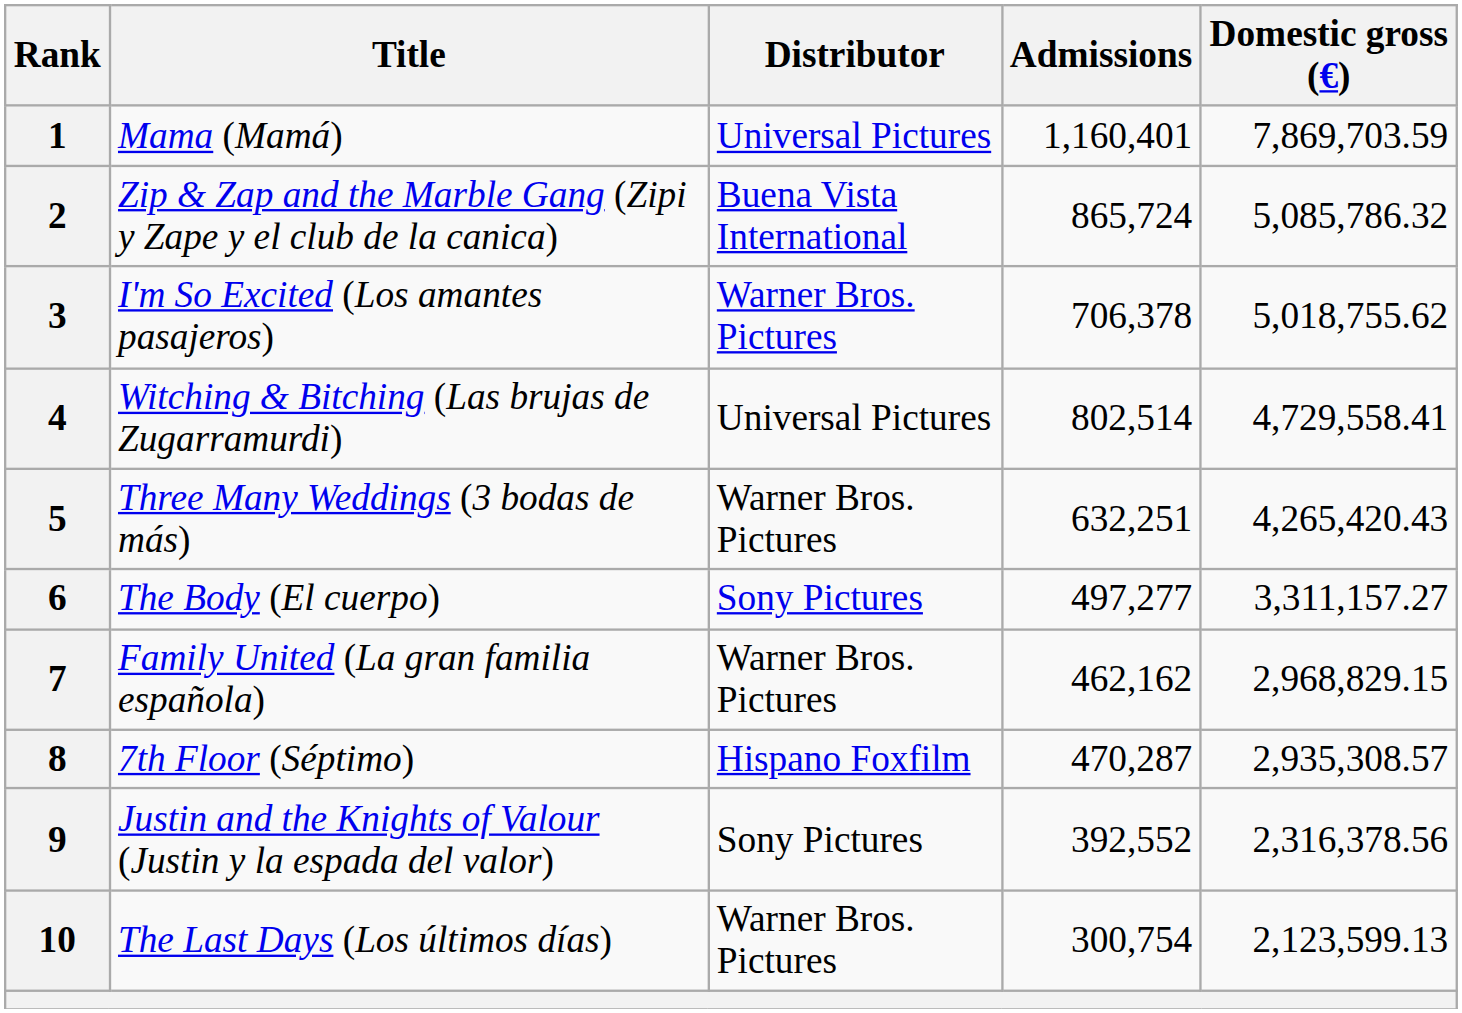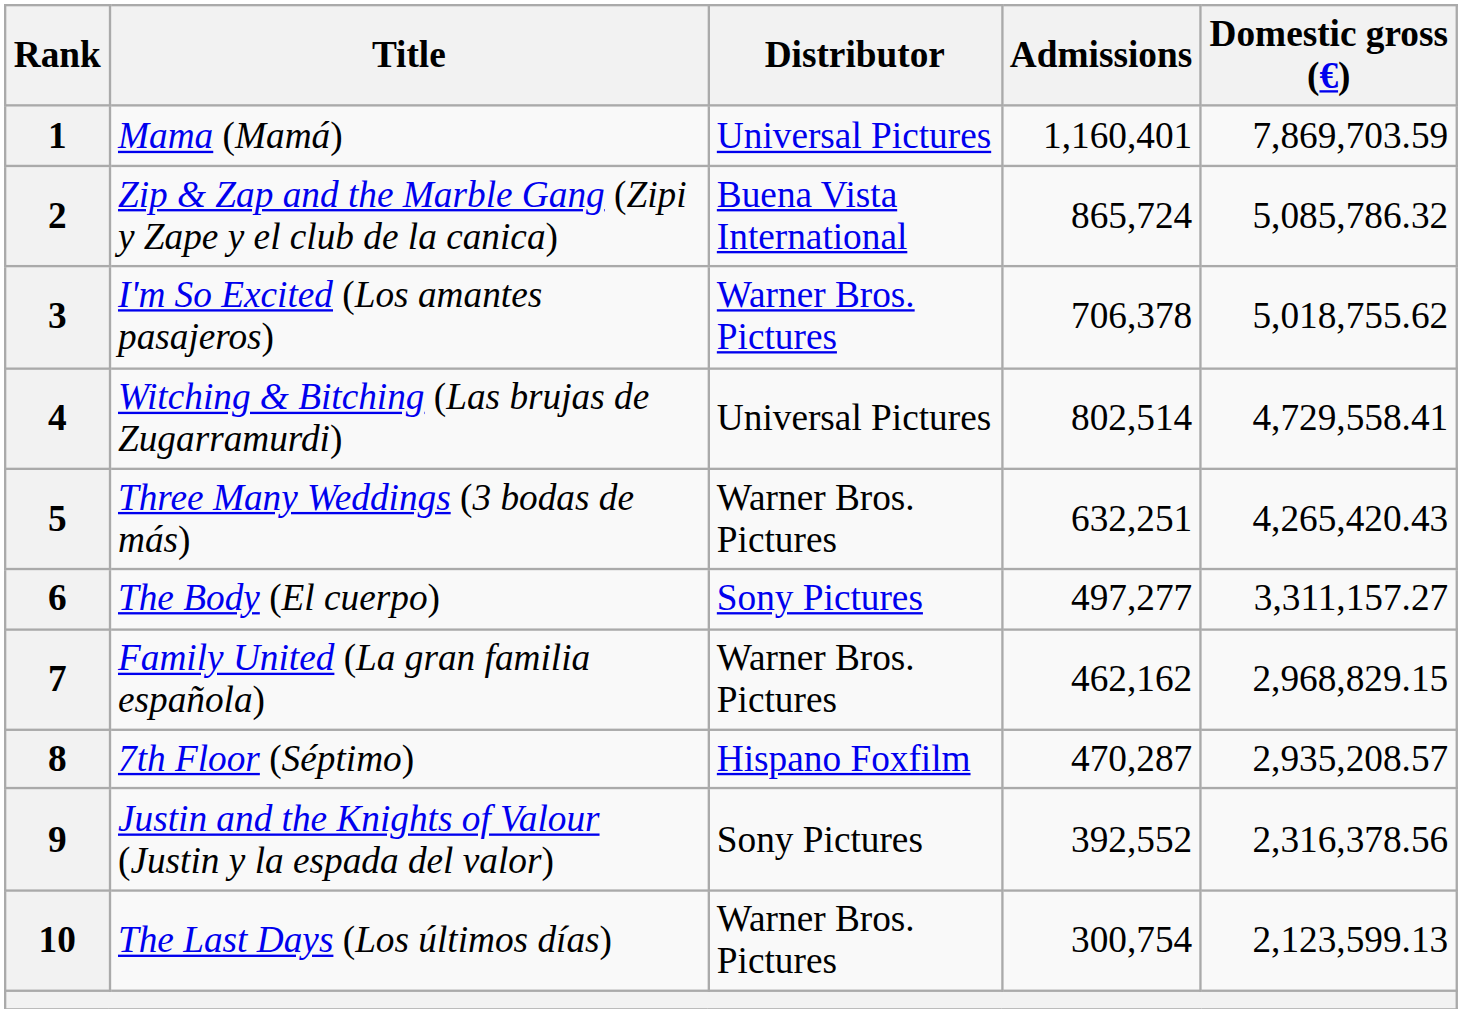 <table class="wikitable" style="margin:1em auto;">
 <tr>
 <th>Rank</th>
 <th>Title</th>
 <th>Distributor</th>
 <th>Admissions</th>
 <th>Domestic gross (<a href='#'>€</a>)</th>
 </tr>
 <tr>
 <th align = "center">1</th>
 <td><em><a href='#'>Mama</a></em> (<em>Mamá</em>)</td>
 <td><a href='#'>Universal Pictures</a></td>
 <td align = "right">1,160,401</td>
 <td align = "right">7,869,703.59</td>
 </tr>
 <tr>
 <th align = "center">2</th>
 <td><em><a href='#'>Zip & Zap and the Marble Gang</a></em> (<em>Zipi y Zape y el club de la canica</em>)</td>
 <td><a href='#'>Buena Vista International</a></td>
 <td align = "right">865,724</td>
 <td align = "right">5,085,786.32</td>
 </tr>
 <tr>
 <th align = "center">3</th>
 <td><em><a href='#'>I'm So Excited</a></em> (<em>Los amantes pasajeros</em>)</td>
 <td><a href='#'>Warner Bros. Pictures</a></td>
 <td align = "right">706,378</td>
 <td align = "right">5,018,755.62</td>
 </tr>
 <tr>
 <th align = "center">4</th>
 <td><em><a href='#'>Witching & Bitching</a></em> (<em>Las brujas de Zugarramurdi</em>)</td>
 <td>Universal Pictures</td>
 <td align = "right">802,514</td>
 <td align = "right">4,729,558.41</td>
 </tr>
 <tr>
 <th align = "center">5</th>
 <td><em><a href='#'>Three Many Weddings</a></em> (<em>3 bodas de más</em>)</td>
 <td>Warner Bros. Pictures</td>
 <td align = "right">632,251</td>
 <td align = "right">4,265,420.43</td>
 </tr>
 <tr>
 <th align = "center">6</th>
 <td><em><a href='#'>The Body</a></em> (<em>El cuerpo</em>) </td>
 <td><a href='#'>Sony Pictures</a></td>
 <td align = "right">497,277</td>
 <td align = "right">3,311,157.27</td>
 </tr>
 <tr>
 <th align = "center">7</th>
 <td><em><a href='#'>Family United</a></em> (<em>La gran familia española</em>)</td>
 <td>Warner Bros. Pictures</td>
 <td align = "right">462,162</td>
 <td align = "right">2,968,829.15</td>
 </tr>
 <tr>
 <th align = "center">8</th>
 <td><em><a href='#'>7th Floor</a></em> (<em>Séptimo</em>)</td>
 <td><a href='#'>Hispano Foxfilm</a></td>
 <td align = "right">470,287</td>
-<td align = "right">2,935,308.57</td>
+<td align = "right">2,935,208.57</td>
 </tr>
 <tr>
 <th align = "center">9</th>
 <td><em><a href='#'>Justin and the Knights of Valour</a></em> (<em>Justin y la espada del valor</em>)</td>
 <td>Sony Pictures</td>
 <td align = "right">392,552</td>
 <td align = "right">2,316,378.56</td>
 </tr>
 <tr>
 <th align = "center">10</th>
 <td><em><a href='#'>The Last Days</a></em> (<em>Los últimos días</em>)</td>
 <td>Warner Bros. Pictures</td>
 <td align = "right">300,754</td>
 <td align = "right">2,123,599.13</td>
 </tr>
 <tr>
 <th align = "center" colspan = "5"></th>
 </tr>
 </table>
